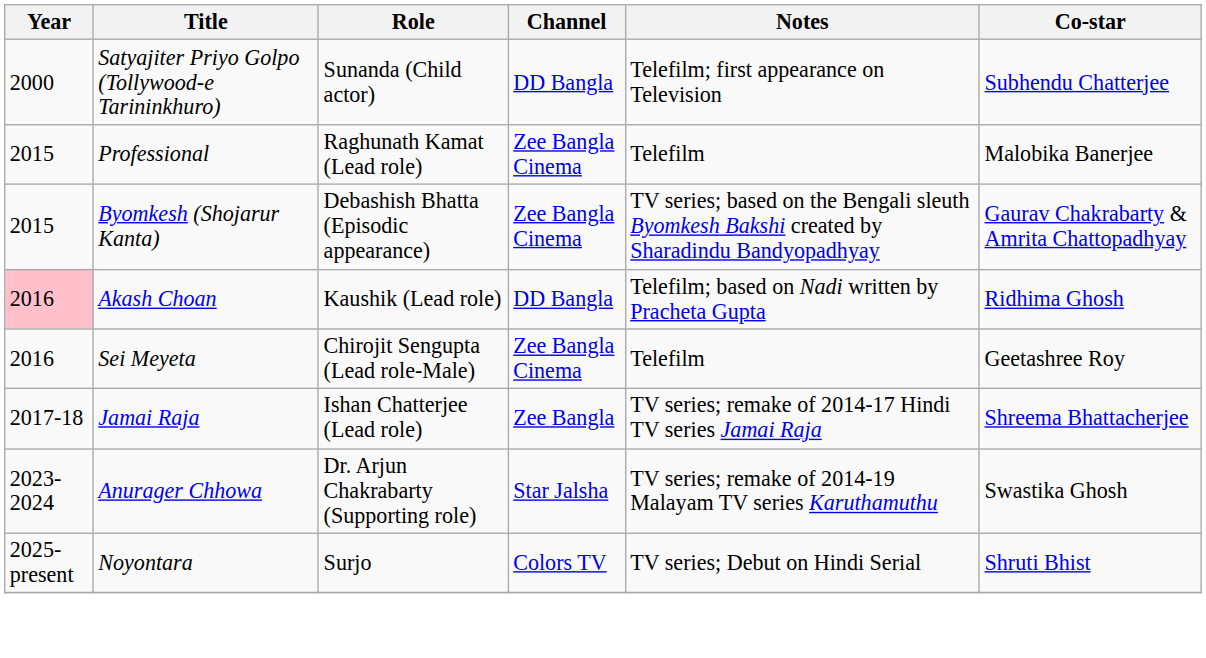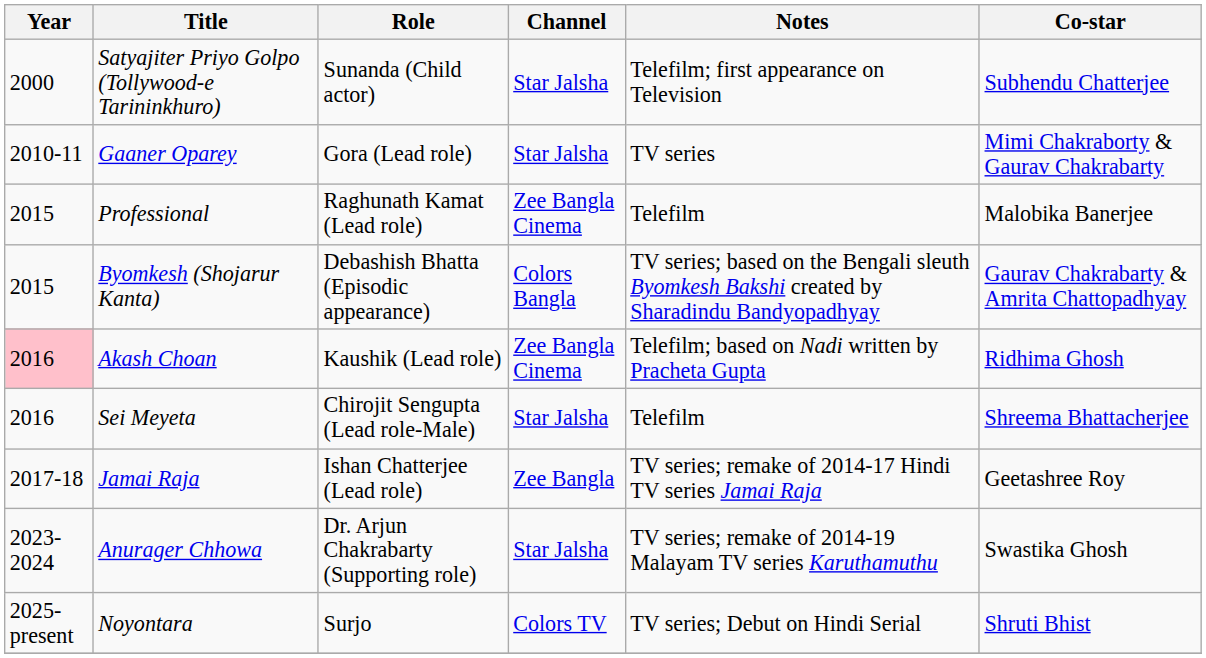 <table class="wikitable sortable">
 <tr>
 <th>Year</th>
 <th>Title</th>
 <th>Role</th>
 <th>Channel</th>
 <th>Notes</th>
 <th>Co-star</th>
 </tr>
 <tr>
 <td>2000</td>
 <td><em>Satyajiter Priyo Golpo (Tollywood-e Tarininkhuro)</em></td>
 <td>Sunanda (Child actor)</td>
-<td><a href='#'>DD Bangla</a></td>
+<td><a href='#'>Star Jalsha</a></td>
 <td>Telefilm; first appearance on Television</td>
 <td><a href='#'>Subhendu Chatterjee</a></td>
+</tr>
+<tr>
+<td>2010-11</td>
+<td><em><a href='#'>Gaaner Oparey</a></em></td>
+<td>Gora (Lead role)</td>
+<td><a href='#'>Star Jalsha</a></td>
+<td>TV series</td>
+<td><a href='#'>Mimi Chakraborty</a> & <a href='#'>Gaurav Chakrabarty</a></td>
 </tr>
 <tr>
 <td>2015</td>
 <td><em>Professional</em></td>
 <td>Raghunath Kamat (Lead role)</td>
 <td><a href='#'>Zee Bangla Cinema</a></td>
 <td>Telefilm</td>
 <td>Malobika Banerjee</td>
 </tr>
 <tr>
 <td>2015</td>
 <td><em><a href='#'>Byomkesh</a> (Shojarur Kanta)</em></td>
 <td>Debashish Bhatta (Episodic appearance)</td>
-<td><a href='#'>Zee Bangla Cinema</a></td>
+<td><a href='#'>Colors Bangla</a></td>
 <td>TV series; based on the Bengali sleuth <em><a href='#'>Byomkesh Bakshi</a></em> created by <a href='#'>Sharadindu Bandyopadhyay</a></td>
 <td><a href='#'>Gaurav Chakrabarty</a> & <a href='#'>Amrita Chattopadhyay</a></td>
 </tr>
 <tr>
 <td style="background: pink;">2016</td>
 <td><em><a href='#'>Akash Choan</a></em></td>
 <td>Kaushik (Lead role)</td>
-<td><a href='#'>DD Bangla</a></td>
+<td><a href='#'>Zee Bangla Cinema</a></td>
 <td>Telefilm; based on <em>Nadi</em> written by <a href='#'>Pracheta Gupta</a></td>
 <td><a href='#'>Ridhima Ghosh</a></td>
 </tr>
 <tr>
 <td>2016</td>
 <td><em>Sei Meyeta</em></td>
 <td>Chirojit Sengupta (Lead role-Male)</td>
-<td><a href='#'>Zee Bangla Cinema</a></td>
+<td><a href='#'>Star Jalsha</a></td>
 <td>Telefilm</td>
-<td>Geetashree Roy</td>
+<td><a href='#'>Shreema Bhattacherjee</a></td>
 </tr>
 <tr>
 <td>2017-18</td>
 <td><em><a href='#'>Jamai Raja</a></em></td>
 <td>Ishan Chatterjee (Lead role)</td>
 <td><a href='#'>Zee Bangla</a></td>
 <td>TV series; remake of 2014-17 Hindi TV series <em><a href='#'>Jamai Raja</a></em></td>
-<td><a href='#'>Shreema Bhattacherjee</a></td>
+<td>Geetashree Roy</td>
 </tr>
 <tr>
 <td>2023-2024</td>
 <td><em><a href='#'>Anurager Chhowa</a></em></td>
 <td>Dr. Arjun Chakrabarty (Supporting role)</td>
 <td><a href='#'>Star Jalsha</a></td>
 <td>TV series; remake of 2014-19 Malayam TV series <em><a href='#'>Karuthamuthu</a></em></td>
 <td>Swastika Ghosh</td>
 </tr>
 <tr>
 <td>2025-present</td>
 <td><em>Noyontara</em></td>
 <td>Surjo</td>
 <td><a href='#'>Colors TV</a></td>
 <td>TV series; Debut on Hindi Serial</td>
 <td><a href='#'>Shruti Bhist</a></td>
 </tr>
 <tr>
 </tr>
 </table>
